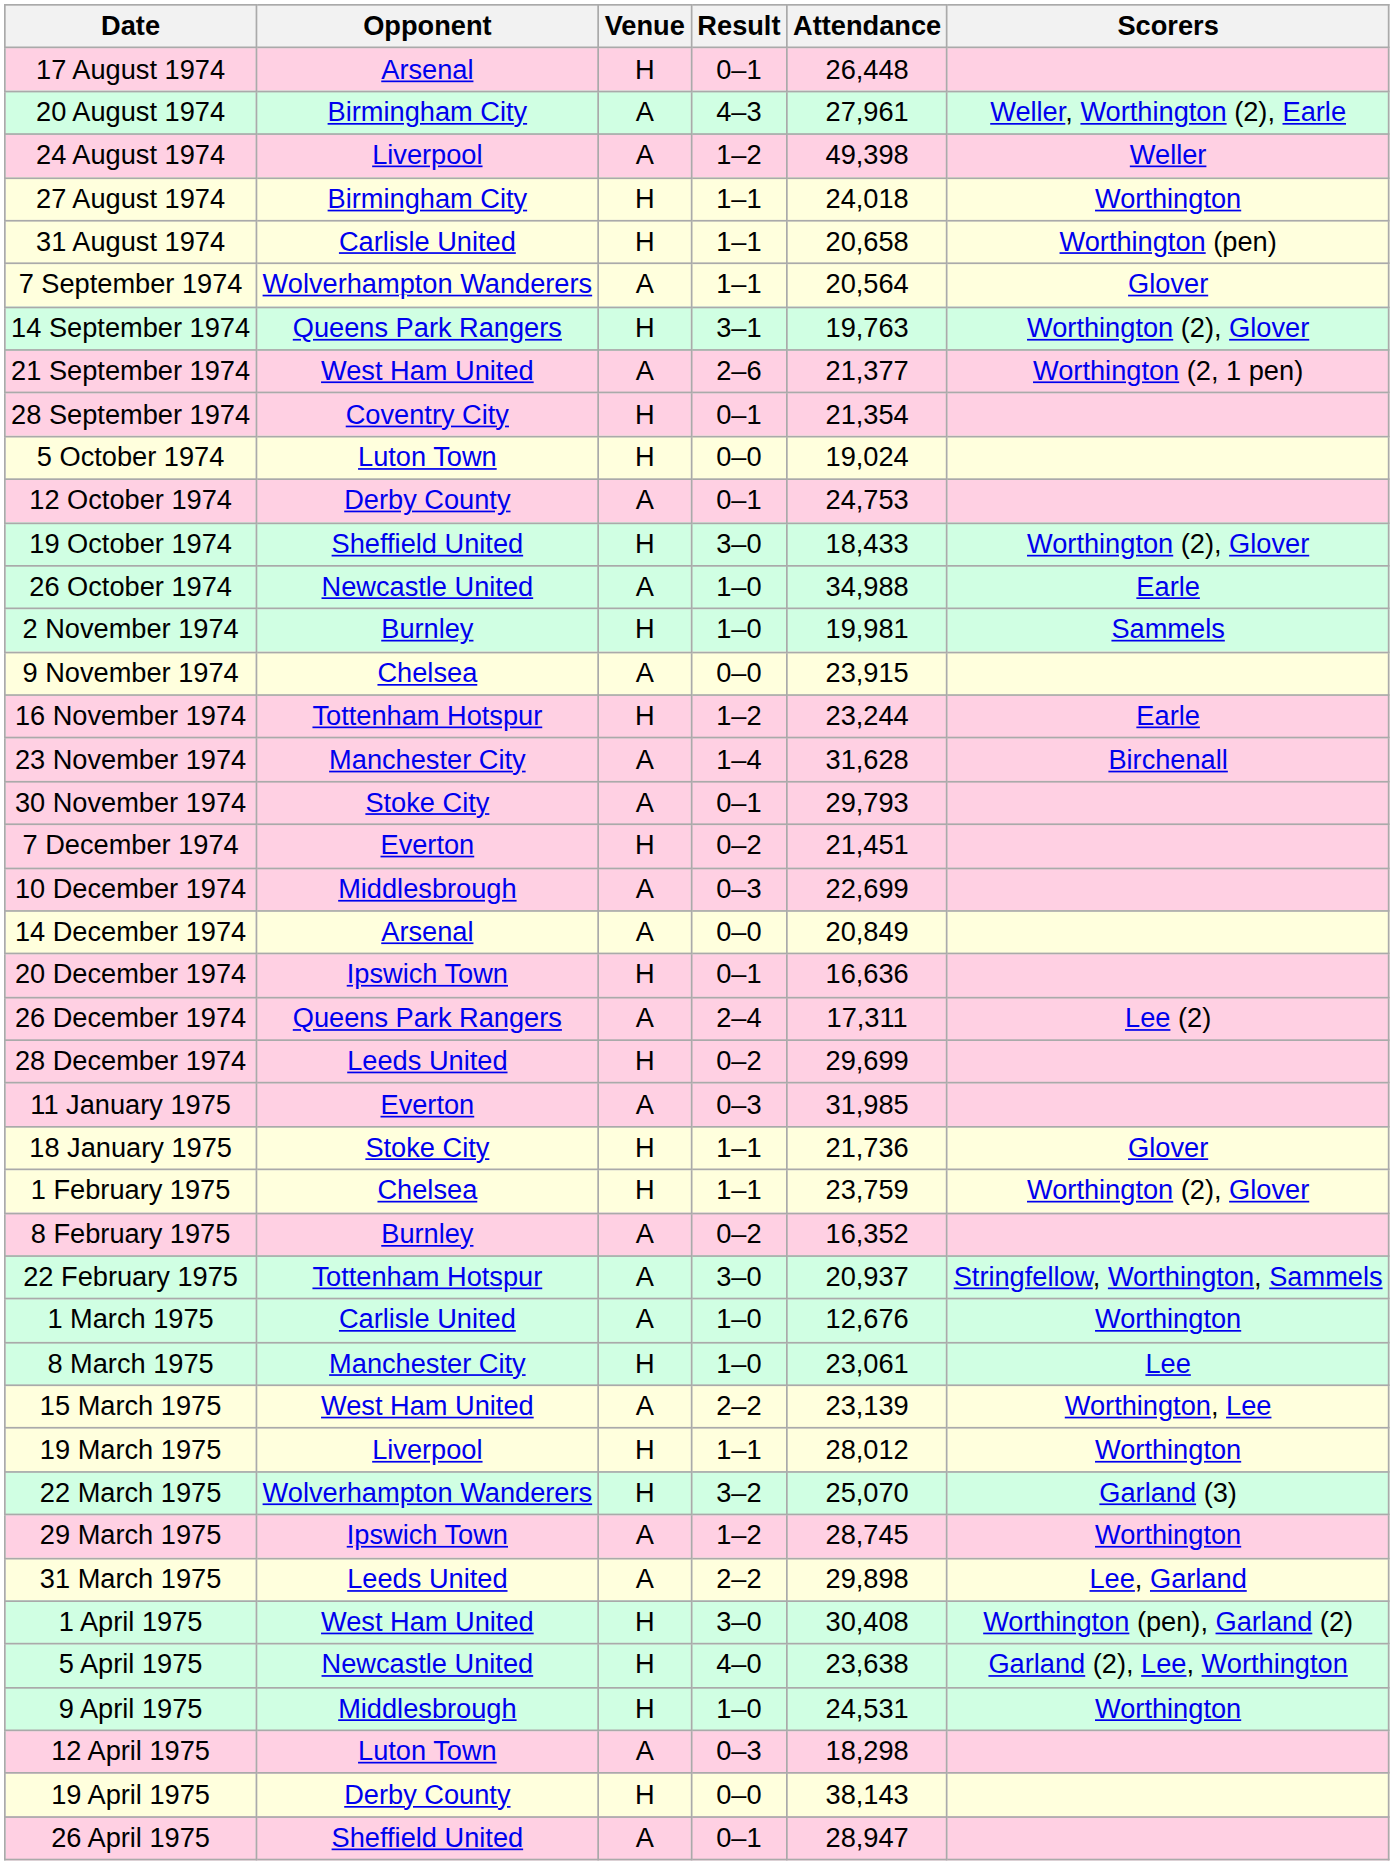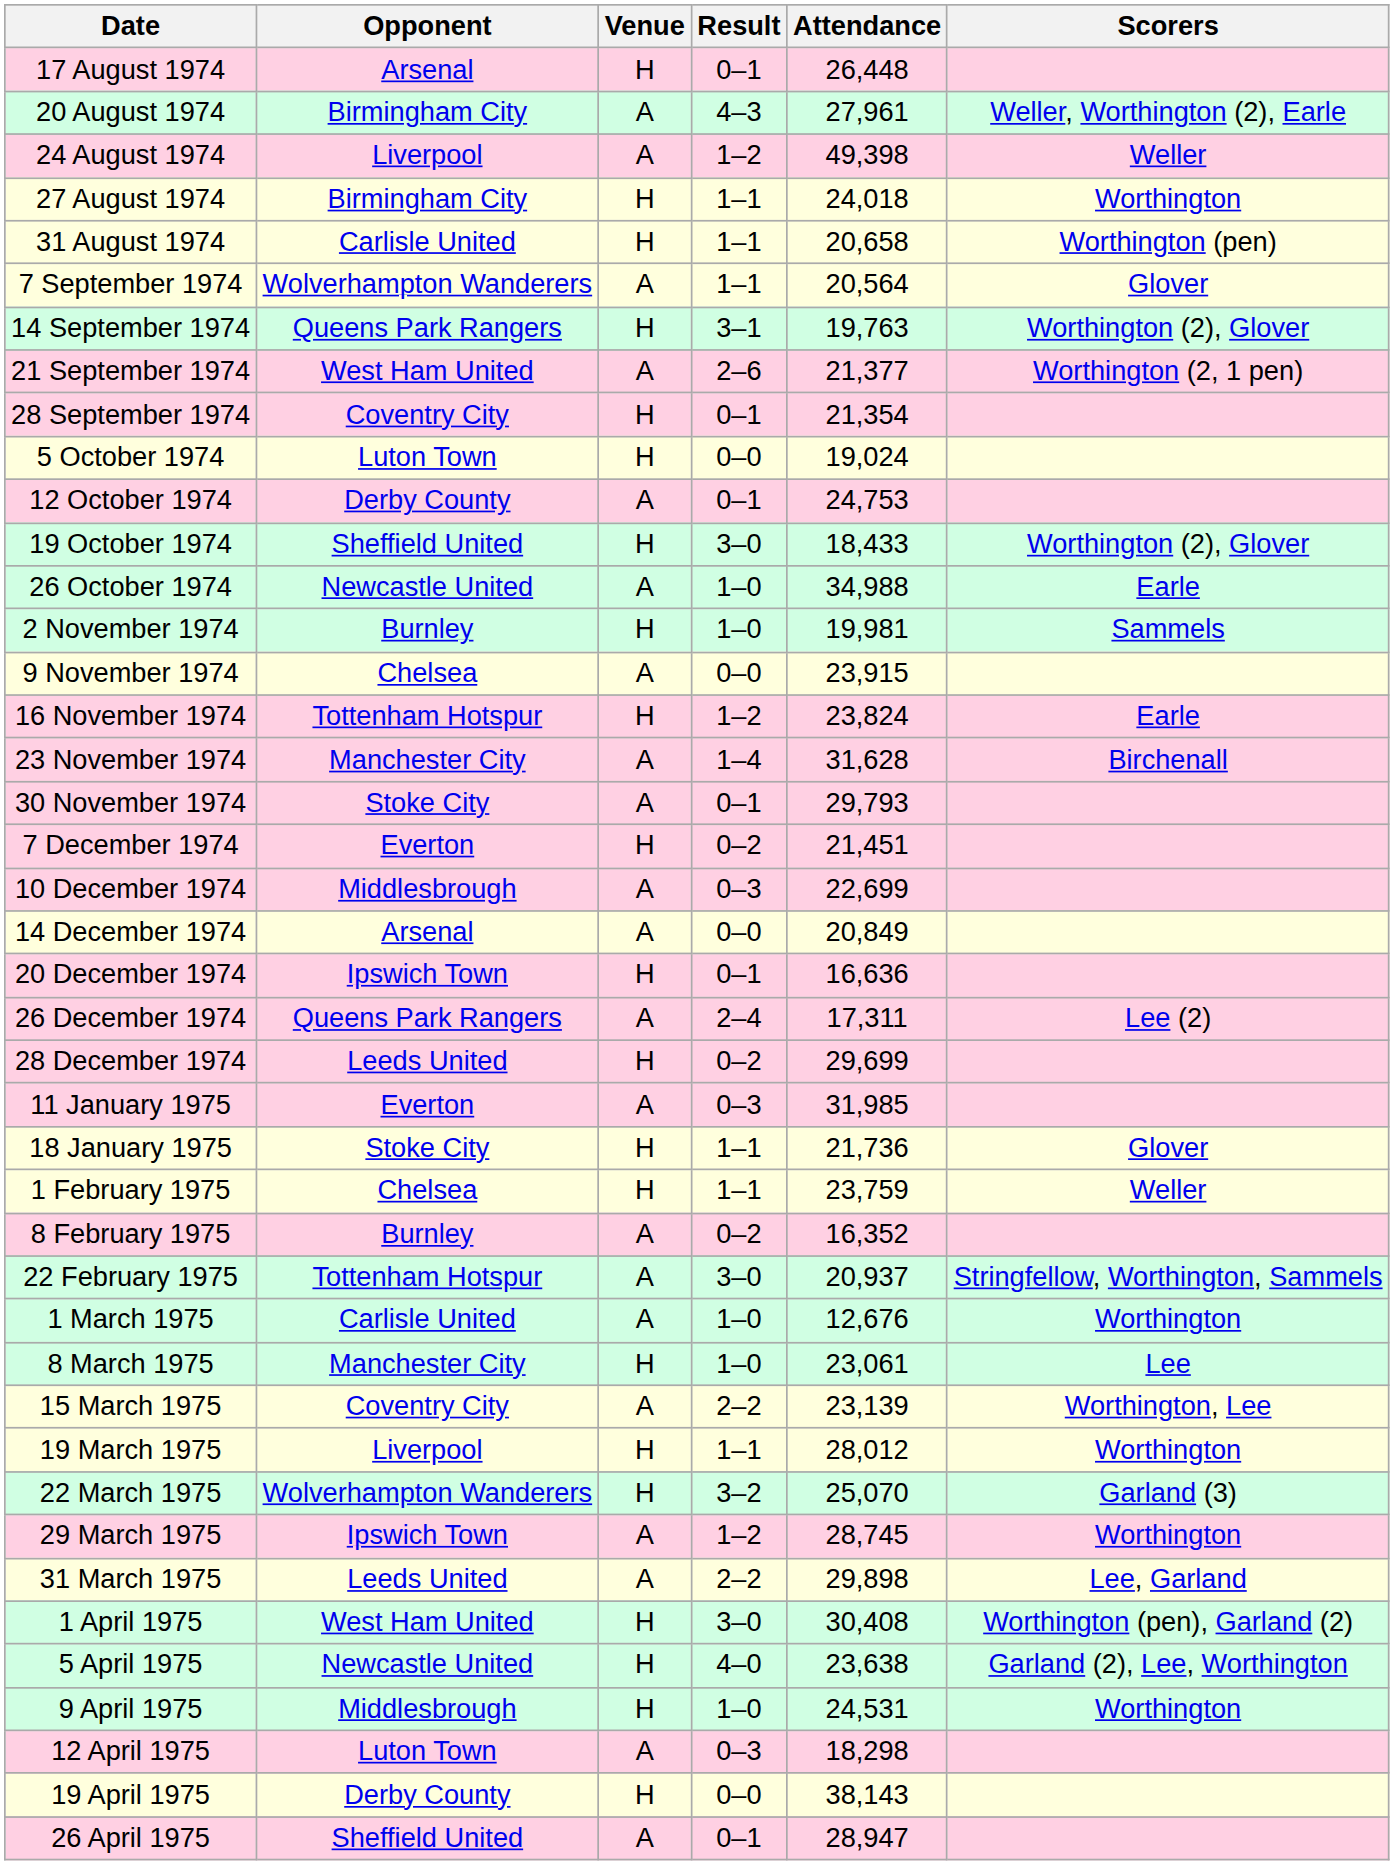 <table class="wikitable sortable" style="font-size:100%; text-align:center">
 <tr>
 <th>Date</th>
 <th>Opponent</th>
 <th>Venue</th>
 <th>Result</th>
 <th>Attendance</th>
 <th>Scorers</th>
 </tr>
 <tr style="background-color: #ffd0e3;">
 <td>17 August 1974</td>
 <td><a href='#'>Arsenal</a></td>
 <td>H</td>
 <td>0–1</td>
 <td>26,448</td>
 <td></td>
 </tr>
 <tr style="background-color: #d0ffe3;">
 <td>20 August 1974</td>
 <td><a href='#'>Birmingham City</a></td>
 <td>A</td>
 <td>4–3</td>
 <td>27,961</td>
 <td><a href='#'>Weller</a>, <a href='#'>Worthington</a> (2), <a href='#'>Earle</a></td>
 </tr>
 <tr style="background-color: #ffd0e3;">
 <td>24 August 1974</td>
 <td><a href='#'>Liverpool</a></td>
 <td>A</td>
 <td>1–2</td>
 <td>49,398</td>
 <td><a href='#'>Weller</a></td>
 </tr>
 <tr style="background-color: #ffffdd;">
 <td>27 August 1974</td>
 <td><a href='#'>Birmingham City</a></td>
 <td>H</td>
 <td>1–1</td>
 <td>24,018</td>
 <td><a href='#'>Worthington</a></td>
 </tr>
 <tr style="background-color: #ffffdd;">
 <td>31 August 1974</td>
 <td><a href='#'>Carlisle United</a></td>
 <td>H</td>
 <td>1–1</td>
 <td>20,658</td>
 <td><a href='#'>Worthington</a> (pen)</td>
 </tr>
 <tr style="background-color: #ffffdd;">
 <td>7 September 1974</td>
 <td><a href='#'>Wolverhampton Wanderers</a></td>
 <td>A</td>
 <td>1–1</td>
 <td>20,564</td>
 <td><a href='#'>Glover</a></td>
 </tr>
 <tr style="background-color: #d0ffe3;">
 <td>14 September 1974</td>
 <td><a href='#'>Queens Park Rangers</a></td>
 <td>H</td>
 <td>3–1</td>
 <td>19,763</td>
 <td><a href='#'>Worthington</a> (2), <a href='#'>Glover</a></td>
 </tr>
 <tr style="background-color: #ffd0e3;">
 <td>21 September 1974</td>
 <td><a href='#'>West Ham United</a></td>
 <td>A</td>
 <td>2–6</td>
 <td>21,377</td>
 <td><a href='#'>Worthington</a> (2, 1 pen)</td>
 </tr>
 <tr style="background-color: #ffd0e3;">
 <td>28 September 1974</td>
 <td><a href='#'>Coventry City</a></td>
 <td>H</td>
 <td>0–1</td>
 <td>21,354</td>
 <td></td>
 </tr>
 <tr style="background-color: #ffffdd;">
 <td>5 October 1974</td>
 <td><a href='#'>Luton Town</a></td>
 <td>H</td>
 <td>0–0</td>
 <td>19,024</td>
 <td></td>
 </tr>
 <tr style="background-color: #ffd0e3;">
 <td>12 October 1974</td>
 <td><a href='#'>Derby County</a></td>
 <td>A</td>
 <td>0–1</td>
 <td>24,753</td>
 <td></td>
 </tr>
 <tr style="background-color: #d0ffe3;">
 <td>19 October 1974</td>
 <td><a href='#'>Sheffield United</a></td>
 <td>H</td>
 <td>3–0</td>
 <td>18,433</td>
 <td><a href='#'>Worthington</a> (2), <a href='#'>Glover</a></td>
 </tr>
 <tr style="background-color: #d0ffe3;">
 <td>26 October 1974</td>
 <td><a href='#'>Newcastle United</a></td>
 <td>A</td>
 <td>1–0</td>
 <td>34,988</td>
 <td><a href='#'>Earle</a></td>
 </tr>
 <tr style="background-color: #d0ffe3;">
 <td>2 November 1974</td>
 <td><a href='#'>Burnley</a></td>
 <td>H</td>
 <td>1–0</td>
 <td>19,981</td>
 <td><a href='#'>Sammels</a></td>
 </tr>
 <tr style="background-color: #ffffdd;">
 <td>9 November 1974</td>
 <td><a href='#'>Chelsea</a></td>
 <td>A</td>
 <td>0–0</td>
 <td>23,915</td>
 <td></td>
 </tr>
 <tr style="background-color: #ffd0e3;">
 <td>16 November 1974</td>
 <td><a href='#'>Tottenham Hotspur</a></td>
 <td>H</td>
 <td>1–2</td>
-<td>23,244</td>
+<td>23,824</td>
 <td><a href='#'>Earle</a></td>
 </tr>
 <tr style="background-color: #ffd0e3;">
 <td>23 November 1974</td>
 <td><a href='#'>Manchester City</a></td>
 <td>A</td>
 <td>1–4</td>
 <td>31,628</td>
 <td><a href='#'>Birchenall</a></td>
 </tr>
 <tr style="background-color: #ffd0e3;">
 <td>30 November 1974</td>
 <td><a href='#'>Stoke City</a></td>
 <td>A</td>
 <td>0–1</td>
 <td>29,793</td>
 <td></td>
 </tr>
 <tr style="background-color: #ffd0e3;">
 <td>7 December 1974</td>
 <td><a href='#'>Everton</a></td>
 <td>H</td>
 <td>0–2</td>
 <td>21,451</td>
 <td></td>
 </tr>
 <tr style="background-color: #ffd0e3;">
 <td>10 December 1974</td>
 <td><a href='#'>Middlesbrough</a></td>
 <td>A</td>
 <td>0–3</td>
 <td>22,699</td>
 <td></td>
 </tr>
 <tr style="background-color: #ffffdd;">
 <td>14 December 1974</td>
 <td><a href='#'>Arsenal</a></td>
 <td>A</td>
 <td>0–0</td>
 <td>20,849</td>
 <td></td>
 </tr>
 <tr style="background-color: #ffd0e3;">
 <td>20 December 1974</td>
 <td><a href='#'>Ipswich Town</a></td>
 <td>H</td>
 <td>0–1</td>
 <td>16,636</td>
 <td></td>
 </tr>
 <tr style="background-color: #ffd0e3;">
 <td>26 December 1974</td>
 <td><a href='#'>Queens Park Rangers</a></td>
 <td>A</td>
 <td>2–4</td>
 <td>17,311</td>
 <td><a href='#'>Lee</a> (2)</td>
 </tr>
 <tr style="background-color: #ffd0e3;">
 <td>28 December 1974</td>
 <td><a href='#'>Leeds United</a></td>
 <td>H</td>
 <td>0–2</td>
 <td>29,699</td>
 <td></td>
 </tr>
 <tr style="background-color: #ffd0e3;">
 <td>11 January 1975</td>
 <td><a href='#'>Everton</a></td>
 <td>A</td>
 <td>0–3</td>
 <td>31,985</td>
 <td></td>
 </tr>
 <tr style="background-color: #ffffdd;">
 <td>18 January 1975</td>
 <td><a href='#'>Stoke City</a></td>
 <td>H</td>
 <td>1–1</td>
 <td>21,736</td>
 <td><a href='#'>Glover</a></td>
 </tr>
 <tr style="background-color: #ffffdd;">
 <td>1 February 1975</td>
 <td><a href='#'>Chelsea</a></td>
 <td>H</td>
 <td>1–1</td>
 <td>23,759</td>
-<td><a href='#'>Worthington</a> (2), <a href='#'>Glover</a></td>
+<td><a href='#'>Weller</a></td>
 </tr>
 <tr style="background-color: #ffd0e3;">
 <td>8 February 1975</td>
 <td><a href='#'>Burnley</a></td>
 <td>A</td>
 <td>0–2</td>
 <td>16,352</td>
 <td></td>
 </tr>
 <tr style="background-color: #d0ffe3;">
 <td>22 February 1975</td>
 <td><a href='#'>Tottenham Hotspur</a></td>
 <td>A</td>
 <td>3–0</td>
 <td>20,937</td>
 <td><a href='#'>Stringfellow</a>, <a href='#'>Worthington</a>, <a href='#'>Sammels</a></td>
 </tr>
 <tr style="background-color: #d0ffe3;">
 <td>1 March 1975</td>
 <td><a href='#'>Carlisle United</a></td>
 <td>A</td>
 <td>1–0</td>
 <td>12,676</td>
 <td><a href='#'>Worthington</a></td>
 </tr>
 <tr style="background-color: #d0ffe3;">
 <td>8 March 1975</td>
 <td><a href='#'>Manchester City</a></td>
 <td>H</td>
 <td>1–0</td>
 <td>23,061</td>
 <td><a href='#'>Lee</a></td>
 </tr>
 <tr style="background-color: #ffffdd;">
 <td>15 March 1975</td>
-<td><a href='#'>West Ham United</a></td>
+<td><a href='#'>Coventry City</a></td>
 <td>A</td>
 <td>2–2</td>
 <td>23,139</td>
 <td><a href='#'>Worthington</a>, <a href='#'>Lee</a></td>
 </tr>
 <tr style="background-color: #ffffdd;">
 <td>19 March 1975</td>
 <td><a href='#'>Liverpool</a></td>
 <td>H</td>
 <td>1–1</td>
 <td>28,012</td>
 <td><a href='#'>Worthington</a></td>
 </tr>
 <tr style="background-color: #d0ffe3;">
 <td>22 March 1975</td>
 <td><a href='#'>Wolverhampton Wanderers</a></td>
 <td>H</td>
 <td>3–2</td>
 <td>25,070</td>
 <td><a href='#'>Garland</a> (3)</td>
 </tr>
 <tr style="background-color: #ffd0e3;">
 <td>29 March 1975</td>
 <td><a href='#'>Ipswich Town</a></td>
 <td>A</td>
 <td>1–2</td>
 <td>28,745</td>
 <td><a href='#'>Worthington</a></td>
 </tr>
 <tr style="background-color: #ffffdd;">
 <td>31 March 1975</td>
 <td><a href='#'>Leeds United</a></td>
 <td>A</td>
 <td>2–2</td>
 <td>29,898</td>
 <td><a href='#'>Lee</a>, <a href='#'>Garland</a></td>
 </tr>
 <tr style="background-color: #d0ffe3;">
 <td>1 April 1975</td>
 <td><a href='#'>West Ham United</a></td>
 <td>H</td>
 <td>3–0</td>
 <td>30,408</td>
 <td><a href='#'>Worthington</a> (pen), <a href='#'>Garland</a> (2)</td>
 </tr>
 <tr style="background-color: #d0ffe3;">
 <td>5 April 1975</td>
 <td><a href='#'>Newcastle United</a></td>
 <td>H</td>
 <td>4–0</td>
 <td>23,638</td>
 <td><a href='#'>Garland</a> (2), <a href='#'>Lee</a>, <a href='#'>Worthington</a></td>
 </tr>
 <tr style="background-color: #d0ffe3;">
 <td>9 April 1975</td>
 <td><a href='#'>Middlesbrough</a></td>
 <td>H</td>
 <td>1–0</td>
 <td>24,531</td>
 <td><a href='#'>Worthington</a></td>
 </tr>
 <tr style="background-color: #ffd0e3;">
 <td>12 April 1975</td>
 <td><a href='#'>Luton Town</a></td>
 <td>A</td>
 <td>0–3</td>
 <td>18,298</td>
 <td></td>
 </tr>
 <tr style="background-color: #ffffdd;">
 <td>19 April 1975</td>
 <td><a href='#'>Derby County</a></td>
 <td>H</td>
 <td>0–0</td>
 <td>38,143</td>
 <td></td>
 </tr>
 <tr style="background-color: #ffd0e3;">
 <td>26 April 1975</td>
 <td><a href='#'>Sheffield United</a></td>
 <td>A</td>
 <td>0–1</td>
 <td>28,947</td>
 <td></td>
 </tr>
 </table>
